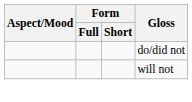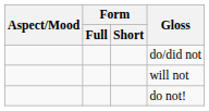 <table class="wikitable">
 <tr>
 <th rowspan="2">Aspect/Mood</th>
 <th colspan="2">Form</th>
 <th rowspan="2">Gloss</th>
 </tr>
 <tr>
 <th>Full</th>
 <th>Short</th>
 </tr>
 <tr>
 <td></td>
 <td></td>
 <td></td>
 <td>do/did not</td>
 </tr>
 <tr>
 <td></td>
 <td></td>
 <td></td>
 <td>will not</td>
 </tr>
+<tr>
+<td></td>
+<td></td>
+<td></td>
+<td>do not!</td>
+</tr>
 </table>
